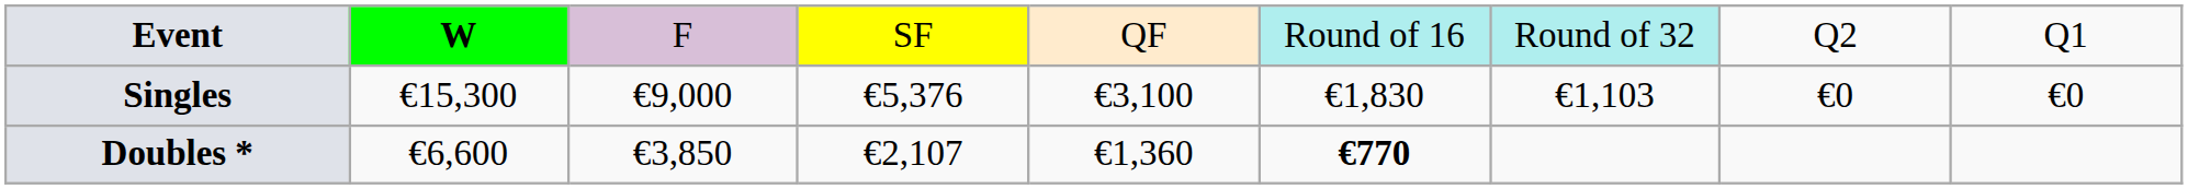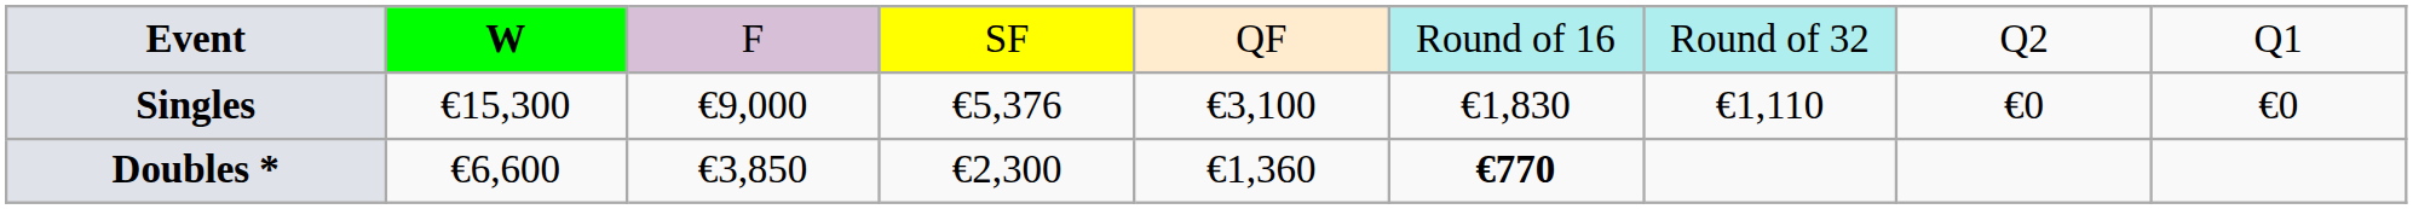 <table class=wikitable style=font-size:90%;text-align:center>
 <tr>
 <td style="width:130px; background:#dfe2e9;"><strong>Event</strong></td>
 <td style="width:80px; background:lime;"><strong>W</strong></td>
 <td style="width:85px; background:thistle;">F</td>
 <td style="width:85px; background:#ff0;">SF</td>
 <td style="width:85px; background:#ffebcd;">QF</td>
 <td style="width:85px; background:#afeeee;">Round of 16</td>
 <td style="width:85px; background:#afeeee;">Round of 32</td>
 <td width=85>Q2</td>
 <td width=85>Q1</td>
 </tr>
 <tr>
 <td style="background:#dfe2e9;"><strong>Singles</strong></td>
 <td>€15,300</td>
 <td>€9,000</td>
 <td>€5,376</td>
 <td>€3,100</td>
 <td>€1,830</td>
-<td>€1,103</td>
+<td>€1,110</td>
 <td>€0</td>
 <td>€0</td>
 </tr>
 <tr>
 <td style="background:#dfe2e9;"><strong>Doubles *</strong></td>
 <td>€6,600</td>
 <td>€3,850</td>
-<td>€2,107</td>
+<td>€2,300</td>
 <td>€1,360</td>
 <td><strong>€770</strong></td>
 <td></td>
 <td></td>
 <td></td>
 </tr>
 </table>
